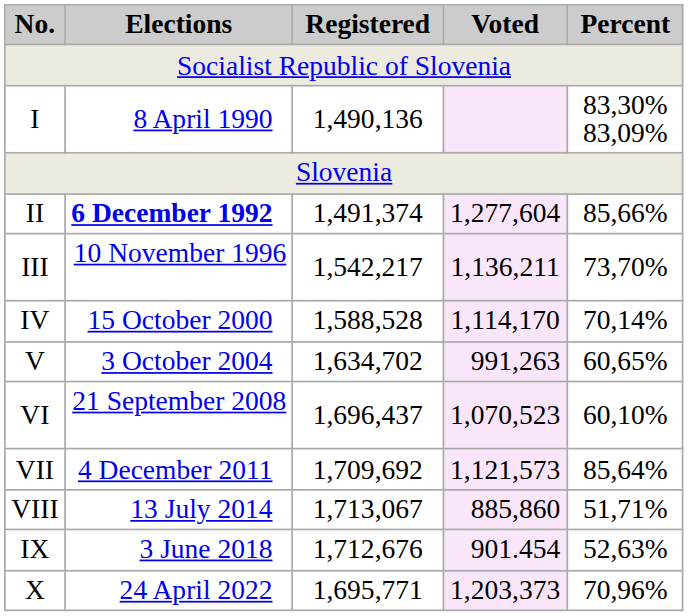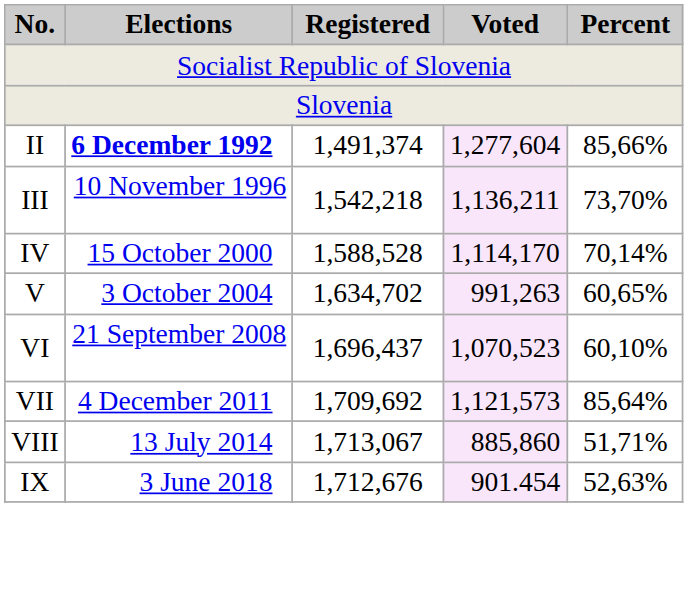 <table class="wikitable sortable" style="border: 1px solid #999; background-color:#FFFFFF; line-height:16px; text-align:center">
 <tr>
 <th style="background-color: #ccc;" width="20">No.</th>
 <th style="background-color: #ccc;" width="125">Elections</th>
 <th style="background-color: #ccc;" width="80">Registered</th>
 <th style="background-color: #ccc;" width="65">Voted</th>
 <th style="background-color: #ccc;" width="60">Percent</th>
 </tr>
 <tr>
 <td colspan=5 align=center bgcolor=#EDEAE0><a href='#'>Socialist Republic of Slovenia</a></td>
-</tr>
-<tr>
-<td align=center>I</td>
-<td align=right><a href='#'>8 April 1990</a>  </td>
-<td align=center>1,490,136</td>
-<td align=center bgcolor=#FAE6FA><br></td>
-<td align=center>83,30%<br>83,09%</td>
 </tr>
 <tr>
 <td colspan=5 align=center bgcolor=#EDEAE0><a href='#'>Slovenia</a></td>
 </tr>
 <tr>
 <td align=center>II</td>
 <td align=right><strong><a href='#'>6 December 1992</a>  </strong></td>
 <td align=center>1,491,374</td>
 <td align=center bgcolor=#FAE6FA>1,277,604</td>
 <td align=center>85,66%</td>
 </tr>
 <tr>
 <td align=center>III</td>
 <td align=right><a href='#'>10 November 1996</a>  </td>
-<td align=center>1,542,217</td>
+<td align=center>1,542,218</td>
 <td align=center bgcolor=#FAE6FA>1,136,211</td>
 <td align=center>73,70%</td>
 </tr>
 <tr>
 <td align=center>IV</td>
 <td align=right><a href='#'>15 October 2000</a>  </td>
 <td align=center>1,588,528</td>
 <td align=center bgcolor=#FAE6FA>1,114,170</td>
 <td align=center>70,14%</td>
 </tr>
 <tr>
 <td align=center>V</td>
 <td align=right><a href='#'>3 October 2004</a>  </td>
 <td align=center>1,634,702</td>
 <td align=center bgcolor=#FAE6FA>   991,263</td>
 <td align=center>60,65%</td>
 </tr>
 <tr>
 <td align=center>VI</td>
 <td align=right><a href='#'>21 September 2008</a>  </td>
 <td align=center>1,696,437</td>
 <td align=center bgcolor=#FAE6FA>1,070,523</td>
 <td align=center>60,10%</td>
 </tr>
 <tr>
 <td align=center>VII</td>
 <td align=right><a href='#'>4 December 2011</a>  </td>
 <td align=center>1,709,692</td>
 <td align=center bgcolor=#FAE6FA>1,121,573</td>
 <td align=center>85,64%</td>
 </tr>
 <tr>
 <td align=center>VIII</td>
 <td align=right><a href='#'>13 July 2014</a>  </td>
 <td align=center>1,713,067</td>
 <td align=center bgcolor=#FAE6FA>   885,860</td>
 <td align=center>51,71%</td>
 </tr>
 <tr>
 <td align=center>IX</td>
 <td align=right><a href='#'>3 June 2018</a>  </td>
 <td align=center>1,712,676</td>
 <td align=center bgcolor=#FAE6FA>   901.454</td>
 <td align=center>52,63%</td>
 </tr>
-<tr>
-<td align=center>X</td>
-<td align=right><a href='#'>24 April 2022</a>  </td>
-<td align=center>1,695,771</td>
-<td align=center bgcolor=#FAE6FA>1,203,373</td>
-<td align=center>70,96%</td>
-</tr>
 </table>
